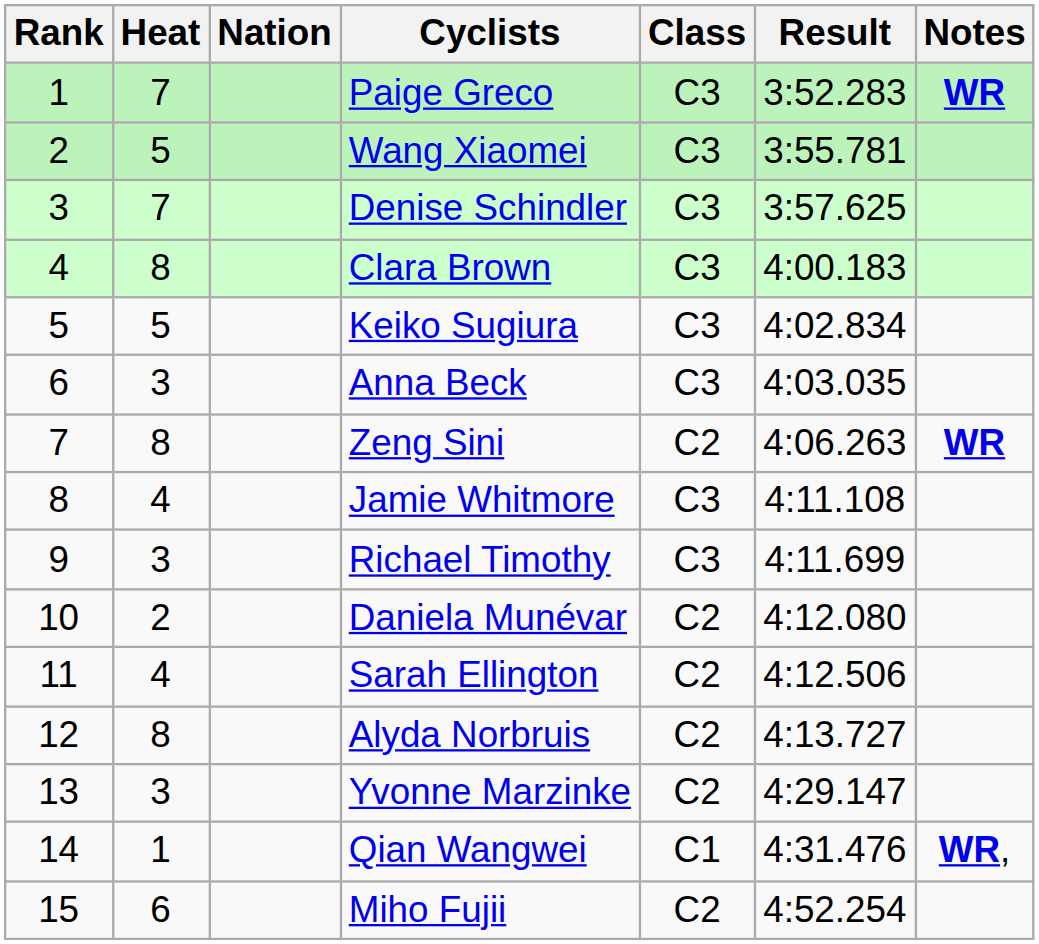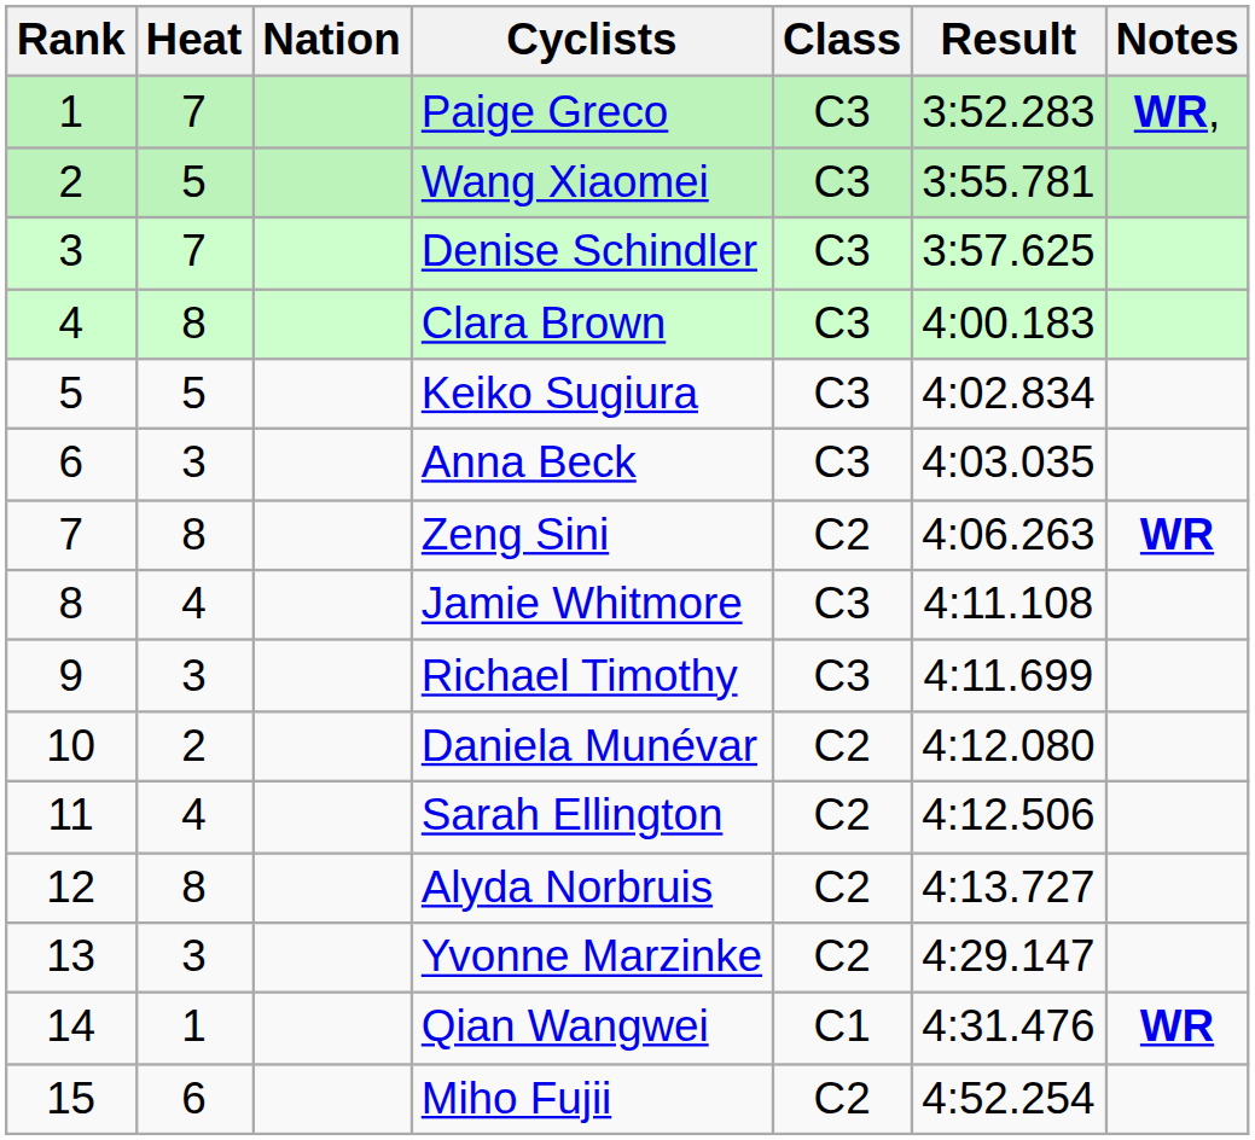 <table class="wikitable sortable" style="text-align:center;">
 <tr>
 <th>Rank</th>
 <th>Heat</th>
 <th>Nation</th>
 <th class="unsortable">Cyclists</th>
 <th>Class</th>
 <th>Result</th>
 <th class="unsortable">Notes</th>
 </tr>
 <tr bgcolor=bbf3bb>
 <td>1</td>
 <td>7</td>
 <td align=left></td>
 <td align=left><a href='#'>Paige Greco</a></td>
 <td>C3</td>
 <td>3:52.283</td>
-<td><strong><a href='#'>WR</a></strong></td>
+<td><strong><a href='#'>WR</a></strong>, </td>
 </tr>
 <tr bgcolor=bbf3bb>
 <td>2</td>
 <td>5</td>
 <td align=left></td>
 <td align=left><a href='#'>Wang Xiaomei</a></td>
 <td>C3</td>
 <td>3:55.781</td>
 <td></td>
 </tr>
 <tr bgcolor=ccffcc>
 <td>3</td>
 <td>7</td>
 <td align=left></td>
 <td align=left><a href='#'>Denise Schindler</a></td>
 <td>C3</td>
 <td>3:57.625</td>
 <td></td>
 </tr>
 <tr bgcolor=ccffcc>
 <td>4</td>
 <td>8</td>
 <td align=left></td>
 <td align=left><a href='#'>Clara Brown</a></td>
 <td>C3</td>
 <td>4:00.183</td>
 <td></td>
 </tr>
 <tr>
 <td>5</td>
 <td>5</td>
 <td align=left></td>
 <td align=left><a href='#'>Keiko Sugiura</a></td>
 <td>C3</td>
 <td>4:02.834</td>
 <td></td>
 </tr>
 <tr>
 <td>6</td>
 <td>3</td>
 <td align=left></td>
 <td align=left><a href='#'>Anna Beck</a></td>
 <td>C3</td>
 <td>4:03.035</td>
 <td></td>
 </tr>
 <tr>
 <td>7</td>
 <td>8</td>
 <td align=left></td>
 <td align=left><a href='#'>Zeng Sini</a></td>
 <td>C2</td>
 <td>4:06.263</td>
 <td><strong><a href='#'>WR</a></strong></td>
 </tr>
 <tr>
 <td>8</td>
 <td>4</td>
 <td align=left></td>
 <td align=left><a href='#'>Jamie Whitmore</a></td>
 <td>C3</td>
 <td>4:11.108</td>
 <td></td>
 </tr>
 <tr>
 <td>9</td>
 <td>3</td>
 <td align=left></td>
 <td align=left><a href='#'>Richael Timothy</a></td>
 <td>C3</td>
 <td>4:11.699</td>
 <td></td>
 </tr>
 <tr>
 <td>10</td>
 <td>2</td>
 <td align=left></td>
 <td align=left><a href='#'>Daniela Munévar</a></td>
 <td>C2</td>
 <td>4:12.080</td>
 <td></td>
 </tr>
 <tr>
 <td>11</td>
 <td>4</td>
 <td align=left></td>
 <td align=left><a href='#'>Sarah Ellington</a></td>
 <td>C2</td>
 <td>4:12.506</td>
 <td></td>
 </tr>
 <tr>
 <td>12</td>
 <td>8</td>
 <td align=left></td>
 <td align=left><a href='#'>Alyda Norbruis</a></td>
 <td>C2</td>
 <td>4:13.727</td>
 <td></td>
 </tr>
 <tr>
 <td>13</td>
 <td>3</td>
 <td align=left></td>
 <td align=left><a href='#'>Yvonne Marzinke</a></td>
 <td>C2</td>
 <td>4:29.147</td>
 <td></td>
 </tr>
 <tr>
 <td>14</td>
 <td>1</td>
 <td align=left></td>
 <td align=left><a href='#'>Qian Wangwei</a></td>
 <td>C1</td>
 <td>4:31.476</td>
-<td><strong><a href='#'>WR</a></strong>, </td>
+<td><strong><a href='#'>WR</a></strong></td>
 </tr>
 <tr>
 <td>15</td>
 <td>6</td>
 <td align=left></td>
 <td align=left><a href='#'>Miho Fujii</a></td>
 <td>C2</td>
 <td>4:52.254</td>
 <td></td>
 </tr>
 </table>
